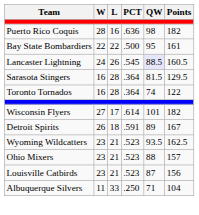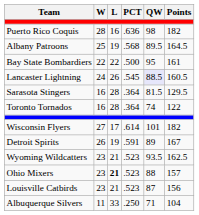 <table class="wikitable" style="font-size:90%">
 <tr>
 <th>Team</th>
 <th>W</th>
 <th>L</th>
 <th>PCT</th>
 <th>QW</th>
 <th>Points</th>
 </tr>
 <tr>
 <th style="background:red" colspan="6"></th>
 </tr>
 <tr>
 <td>Puerto Rico Coquis</td>
 <td>28</td>
 <td>16</td>
 <td>.636</td>
 <td>98</td>
 <td>182</td>
+</tr>
+<tr>
+<td>Albany Patroons</td>
+<td>25</td>
+<td>19</td>
+<td>.568</td>
+<td>89.5</td>
+<td>164.5</td>
 </tr>
 <tr>
 <td>Bay State Bombardiers</td>
 <td>22</td>
 <td>22</td>
 <td>.500</td>
 <td>95</td>
 <td>161</td>
 </tr>
 <tr>
 <td>Lancaster Lightning</td>
 <td>24</td>
 <td>26</td>
 <td>.545</td>
 <td style="background: lavender;">88.5</td>
 <td>160.5</td>
 </tr>
 <tr>
 <td>Sarasota Stingers</td>
 <td>16</td>
 <td>28</td>
 <td>.364</td>
 <td>81.5</td>
 <td>129.5</td>
 </tr>
 <tr>
 <td>Toronto Tornados</td>
 <td>16</td>
 <td>28</td>
 <td>.364</td>
 <td>74</td>
 <td>122</td>
 </tr>
 <tr>
 <th style="background:blue" colspan="6"></th>
 </tr>
 <tr>
 <td>Wisconsin Flyers</td>
 <td>27</td>
 <td>17</td>
 <td>.614</td>
 <td>101</td>
 <td>182</td>
 </tr>
 <tr>
 <td>Detroit Spirits</td>
 <td>26</td>
-<td>18</td>
+<td>19</td>
 <td>.591</td>
 <td>89</td>
 <td>167</td>
 </tr>
 <tr>
 <td>Wyoming Wildcatters</td>
 <td>23</td>
 <td>21</td>
 <td>.523</td>
 <td>93.5</td>
 <td>162.5</td>
 </tr>
 <tr>
 <td>Ohio Mixers</td>
 <td>23</td>
-<td>21</td>
+<td><strong>21</strong></td>
 <td>.523</td>
 <td>88</td>
 <td>157</td>
 </tr>
 <tr>
 <td>Louisville Catbirds</td>
 <td>23</td>
 <td>21</td>
 <td>.523</td>
 <td>87</td>
 <td>156</td>
 </tr>
 <tr>
 <td>Albuquerque Silvers</td>
 <td>11</td>
 <td>33</td>
 <td>.250</td>
 <td>71</td>
 <td>104</td>
 </tr>
 </table>
